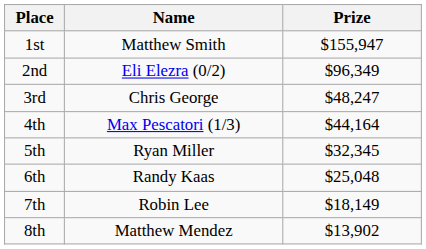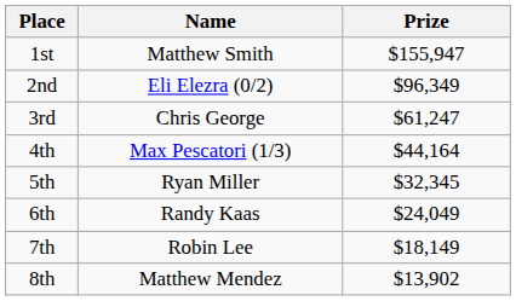 <table class="wikitable">
 <tr>
 <th width="50">Place</th>
 <th width="200">Name</th>
 <th width="125">Prize</th>
 </tr>
 <tr>
 <td align = "center">1st</td>
 <td align = "center">Matthew Smith</td>
 <td align = "center">$155,947</td>
 </tr>
 <tr>
 <td align = "center">2nd</td>
 <td align = "center"><a href='#'>Eli Elezra</a> (0/2)</td>
 <td align = "center">$96,349</td>
 </tr>
 <tr>
 <td align = "center">3rd</td>
 <td align = "center">Chris George</td>
-<td align = "center">$48,247</td>
+<td align = "center">$61,247</td>
 </tr>
 <tr>
 <td align = "center">4th</td>
 <td align = "center"><a href='#'>Max Pescatori</a> (1/3)</td>
 <td align = "center">$44,164</td>
 </tr>
 <tr>
 <td align = "center">5th</td>
 <td align = "center">Ryan Miller</td>
 <td align = "center">$32,345</td>
 </tr>
 <tr>
 <td align = "center">6th</td>
 <td align = "center">Randy Kaas</td>
-<td align = "center">$25,048</td>
+<td align = "center">$24,049</td>
 </tr>
 <tr>
 <td align = "center">7th</td>
 <td align = "center">Robin Lee</td>
 <td align = "center">$18,149</td>
 </tr>
 <tr>
 <td align = "center">8th</td>
 <td align = "center">Matthew Mendez</td>
 <td align = "center">$13,902</td>
 </tr>
 </table>
